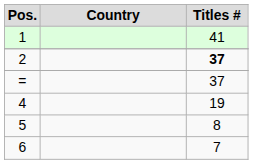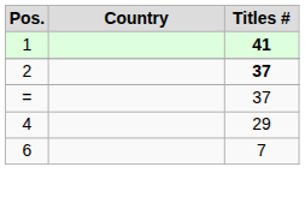 <table class="wikitable" style="text-align: center;">
 <tr>
 <th style="background:#DCDCDC;width:0.5em">Pos.</th>
 <th style="background:#DCDCDC;width:10em">Country</th>
 <th style="background:#DCDCDC;width:4em">Titles #</th>
 </tr>
 <tr style="background:#dfd;">
 <td align=center>1</td>
 <td align=left></td>
-<td>41</td>
+<td><strong>41</strong></td>
 </tr>
 <tr>
 </tr>
 <tr style=>
 <td align=center>2</td>
 <td align=left></td>
 <td><strong>37</strong></td>
 </tr>
 <tr>
 </tr>
 <tr style=>
 <td align=center>=</td>
 <td align=left></td>
 <td>37</td>
 </tr>
 <tr>
 <td align=center>4</td>
 <td align=left></td>
-<td>19</td>
-</tr>
-<tr>
-<td align=center>5</td>
-<td align=left></td>
-<td>8</td>
+<td>29</td>
 </tr>
 <tr>
 <td align=center>6</td>
 <td align=left></td>
 <td>7</td>
 </tr>
 </table>
